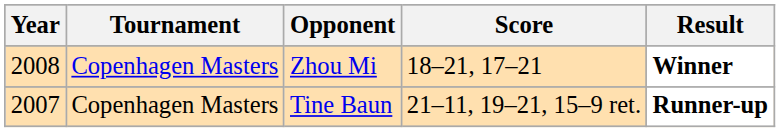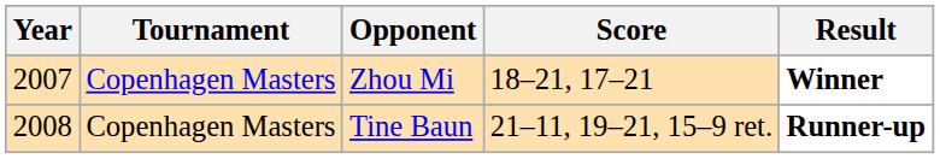 <table class="sortable wikitable" style="font-size: 90%;">
 <tr>
 <th>Year</th>
 <th>Tournament</th>
 <th>Opponent</th>
 <th>Score</th>
 <th>Result</th>
 </tr>
 <tr style="background:#FFE0AF">
-<td align="center">2008</td>
+<td align="center">2007</td>
 <td align="left"><a href='#'>Copenhagen Masters</a></td>
 <td align="left"> <a href='#'>Zhou Mi</a></td>
 <td align="left">18–21, 17–21</td>
 <td style="text-align:left; background:white"> <strong>Winner</strong></td>
 </tr>
 <tr style="background:#FFE0AF">
-<td align="center">2007</td>
+<td align="center">2008</td>
 <td align="left">Copenhagen Masters</td>
 <td align="left"> <a href='#'>Tine Baun</a></td>
 <td align="left">21–11, 19–21, 15–9 ret.</td>
 <td style="text-align:left; background:white"> <strong>Runner-up</strong></td>
 </tr>
 </table>
